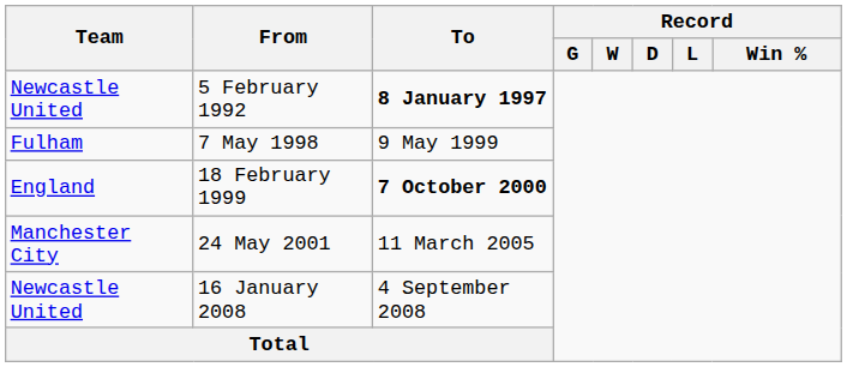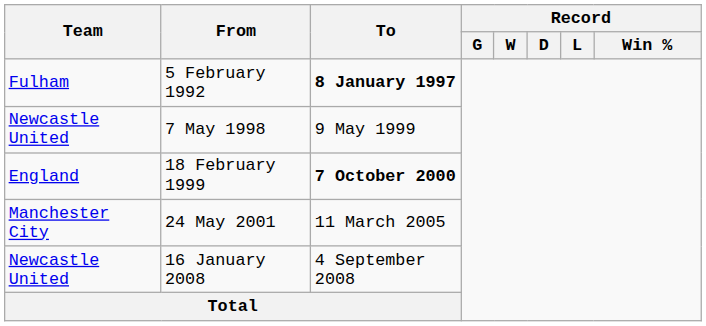 <table class="wikitable" style="text-align: left">
 <tr>
 <th rowspan="2" width="115">Team</th>
 <th rowspan="2" width="110">From</th>
 <th rowspan="2" width="110">To</th>
 <th colspan="5" width="180">Record</th>
 </tr>
 <tr>
 <th>G</th>
 <th>W</th>
 <th>D</th>
 <th>L</th>
 <th>Win %</th>
 </tr>
 <tr>
-<td><a href='#'>Newcastle United</a></td>
+<td><a href='#'>Fulham</a></td>
 <td>5 February 1992</td>
 <td><strong>8 January 1997<br></strong></td>
 </tr>
 <tr>
-<td><a href='#'>Fulham</a></td>
+<td><a href='#'>Newcastle United</a></td>
 <td>7 May 1998</td>
 <td>9 May 1999<br></td>
 </tr>
 <tr>
 <td><a href='#'>England</a></td>
 <td>18 February 1999</td>
 <td><strong>7 October 2000<br></strong></td>
 </tr>
 <tr>
 <td><a href='#'>Manchester City</a></td>
 <td>24 May 2001</td>
 <td>11 March 2005<br></td>
 </tr>
 <tr>
 <td><a href='#'>Newcastle United</a></td>
 <td>16 January 2008</td>
 <td>4 September 2008<br></td>
 </tr>
 <tr>
 <th colspan="3">Total<br></th>
 </tr>
 </table>
